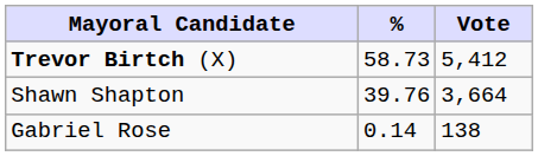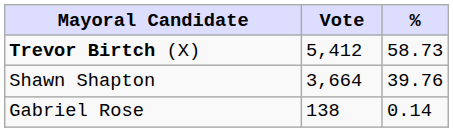 <table class="wikitable">
 <tr>
 <th style="background:#ddf; width:200px;">Mayoral Candidate</th>
+<th style="background:#ddf; width:50px;">Vote</th>
 <th style="background:#ddf; width:30px;">%</th>
-<th style="background:#ddf; width:50px;">Vote</th>
 </tr>
 <tr>
 <td><strong>Trevor Birtch</strong> (X)</td>
+<td>5,412</td>
 <td>58.73</td>
-<td>5,412</td>
 </tr>
 <tr>
 <td>Shawn Shapton</td>
+<td>3,664</td>
 <td>39.76</td>
-<td>3,664</td>
 </tr>
 <tr>
 <td>Gabriel Rose</td>
+<td>138</td>
 <td>0.14</td>
-<td>138</td>
 </tr>
 </table>
